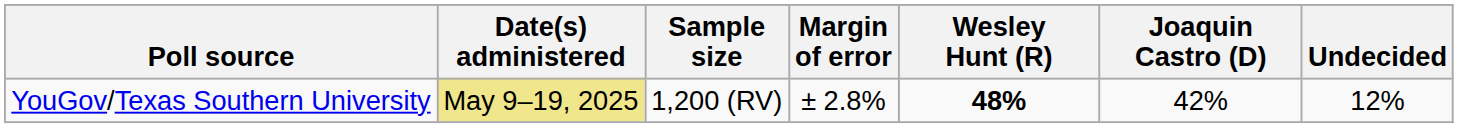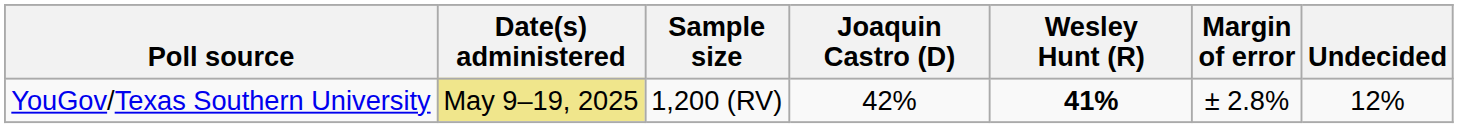 <table class="wikitable" style="font-size:90%;text-align:center;">
 <tr valign=bottom>
 <th>Poll source</th>
 <th>Date(s)<br>administered</th>
 <th>Sample<br>size</th>
+<th style="width:100px;">Joaquin<br>Castro (D)</th>
+<th style="width:100px;">Wesley<br>Hunt (R)</th>
 <th>Margin<br>of error</th>
-<th style="width:100px;">Wesley<br>Hunt (R)</th>
-<th style="width:100px;">Joaquin<br>Castro (D)</th>
 <th>Undecided</th>
 </tr>
 <tr>
 <td style="text-align:left;"><a href='#'>YouGov</a>/<a href='#'>Texas Southern University</a></td>
 <td style="background: khaki;">May 9–19, 2025</td>
 <td>1,200 (RV)</td>
+<td>42%</td>
+<td><strong>41%</strong></td>
 <td>± 2.8%</td>
-<td><strong>48%</strong></td>
-<td>42%</td>
 <td>12%</td>
 </tr>
 </table>
